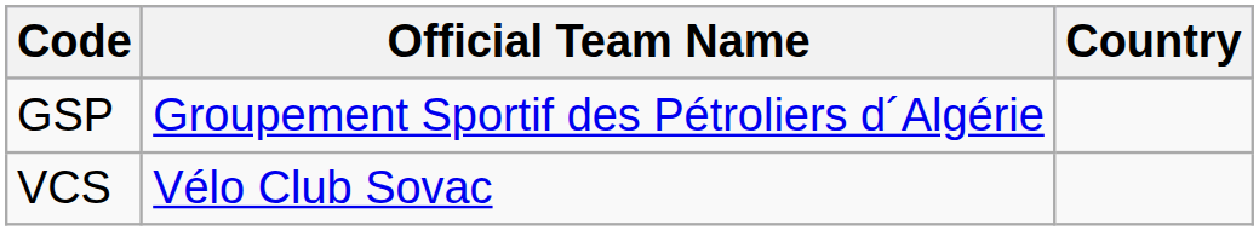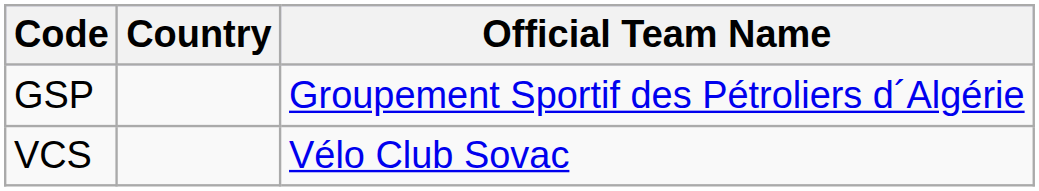 <table class="wikitable">
 <tr style="background:#ccf;">
 <th>Code</th>
+<th>Country</th>
 <th>Official Team Name</th>
-<th>Country</th>
 </tr>
 <tr>
 <td>GSP</td>
+<td></td>
 <td><a href='#'>Groupement Sportif des Pétroliers d´Algérie</a></td>
-<td></td>
 </tr>
 <tr>
 <td>VCS</td>
+<td></td>
 <td><a href='#'>Vélo Club Sovac</a></td>
-<td></td>
 </tr>
 </table>
